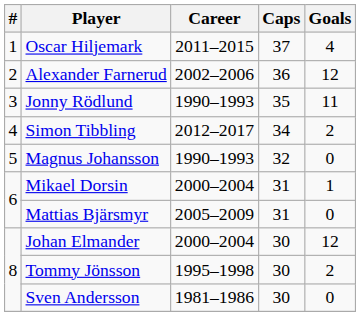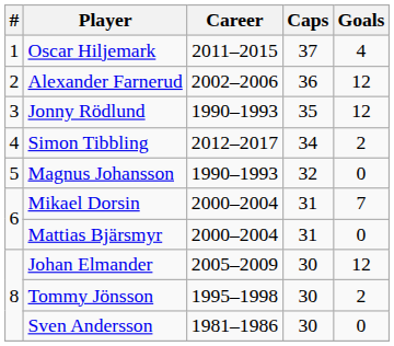 <table class="wikitable sortable" style="text-align: center;">
 <tr>
 <th>#</th>
 <th>Player</th>
 <th>Career</th>
 <th>Caps</th>
 <th>Goals</th>
 </tr>
 <tr>
 <td>1</td>
 <td align="left"><a href='#'>Oscar Hiljemark</a></td>
 <td>2011–2015</td>
 <td>37</td>
 <td>4</td>
 </tr>
 <tr>
 <td>2</td>
 <td align="left"><a href='#'>Alexander Farnerud</a></td>
 <td>2002–2006</td>
 <td>36</td>
 <td>12</td>
 </tr>
 <tr>
 <td>3</td>
 <td align="left"><a href='#'>Jonny Rödlund</a></td>
 <td>1990–1993</td>
 <td>35</td>
-<td>11</td>
+<td>12</td>
 </tr>
 <tr>
 <td>4</td>
 <td align="left"><a href='#'>Simon Tibbling</a></td>
 <td>2012–2017</td>
 <td>34</td>
 <td>2</td>
 </tr>
 <tr>
 <td>5</td>
 <td align="left"><a href='#'>Magnus Johansson</a></td>
 <td>1990–1993</td>
 <td>32</td>
 <td>0</td>
 </tr>
 <tr>
 <td rowspan="2">6</td>
 <td align="left"><a href='#'>Mikael Dorsin</a></td>
 <td>2000–2004</td>
 <td>31</td>
-<td>1</td>
+<td>7</td>
 </tr>
 <tr>
 <td align="left"><a href='#'>Mattias Bjärsmyr</a></td>
-<td>2005–2009</td>
+<td>2000–2004</td>
 <td>31</td>
 <td>0</td>
 </tr>
 <tr>
 <td rowspan="3">8</td>
 <td align="left"><a href='#'>Johan Elmander</a></td>
-<td>2000–2004</td>
+<td>2005–2009</td>
 <td>30</td>
 <td>12</td>
 </tr>
 <tr>
 <td align="left"><a href='#'>Tommy Jönsson</a></td>
 <td>1995–1998</td>
 <td>30</td>
 <td>2</td>
 </tr>
 <tr>
 <td align="left"><a href='#'>Sven Andersson</a></td>
 <td>1981–1986</td>
 <td>30</td>
 <td>0</td>
 </tr>
 <tr>
 </tr>
 </table>
